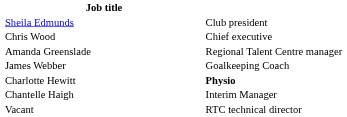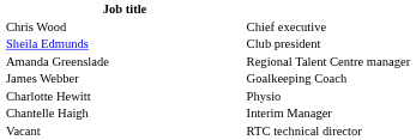 <table -!width=180|Name>
 <tr>
 <th width=300>Job title</th>
 </tr>
 <tr>
+<td> Chris Wood</td>
+<td>Chief executive</td>
+</tr>
+<tr>
 <td> <a href='#'>Sheila Edmunds</a></td>
 <td>Club president</td>
-</tr>
-<tr>
-<td> Chris Wood</td>
-<td>Chief executive</td>
 </tr>
 <tr>
 <td> Amanda Greenslade</td>
 <td>Regional Talent Centre manager</td>
 </tr>
 <tr>
 <td> James Webber</td>
 <td>Goalkeeping Coach</td>
 </tr>
 <tr>
 <td> Charlotte Hewitt</td>
-<td><strong>Physio</strong></td>
+<td>Physio</td>
 </tr>
 <tr>
 <td> Chantelle Haigh</td>
 <td>Interim Manager</td>
 </tr>
 <tr>
 <td> Vacant</td>
 <td>RTC technical director</td>
 </tr>
 </table>
